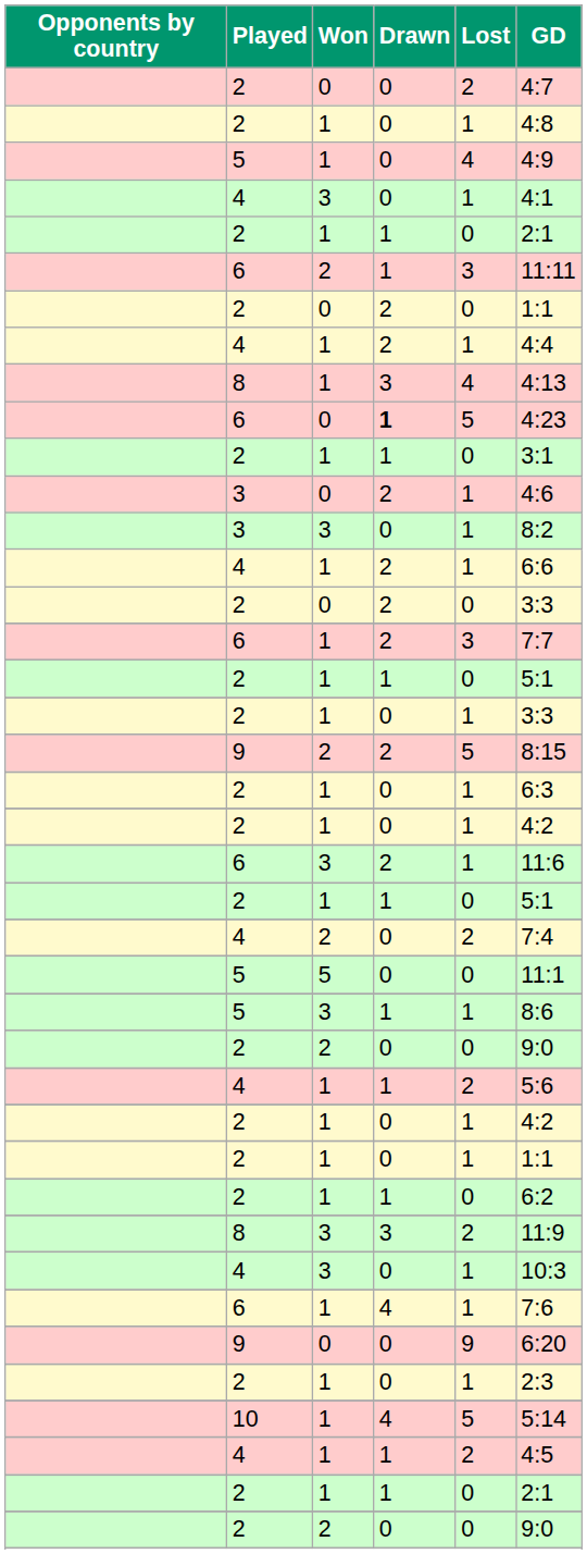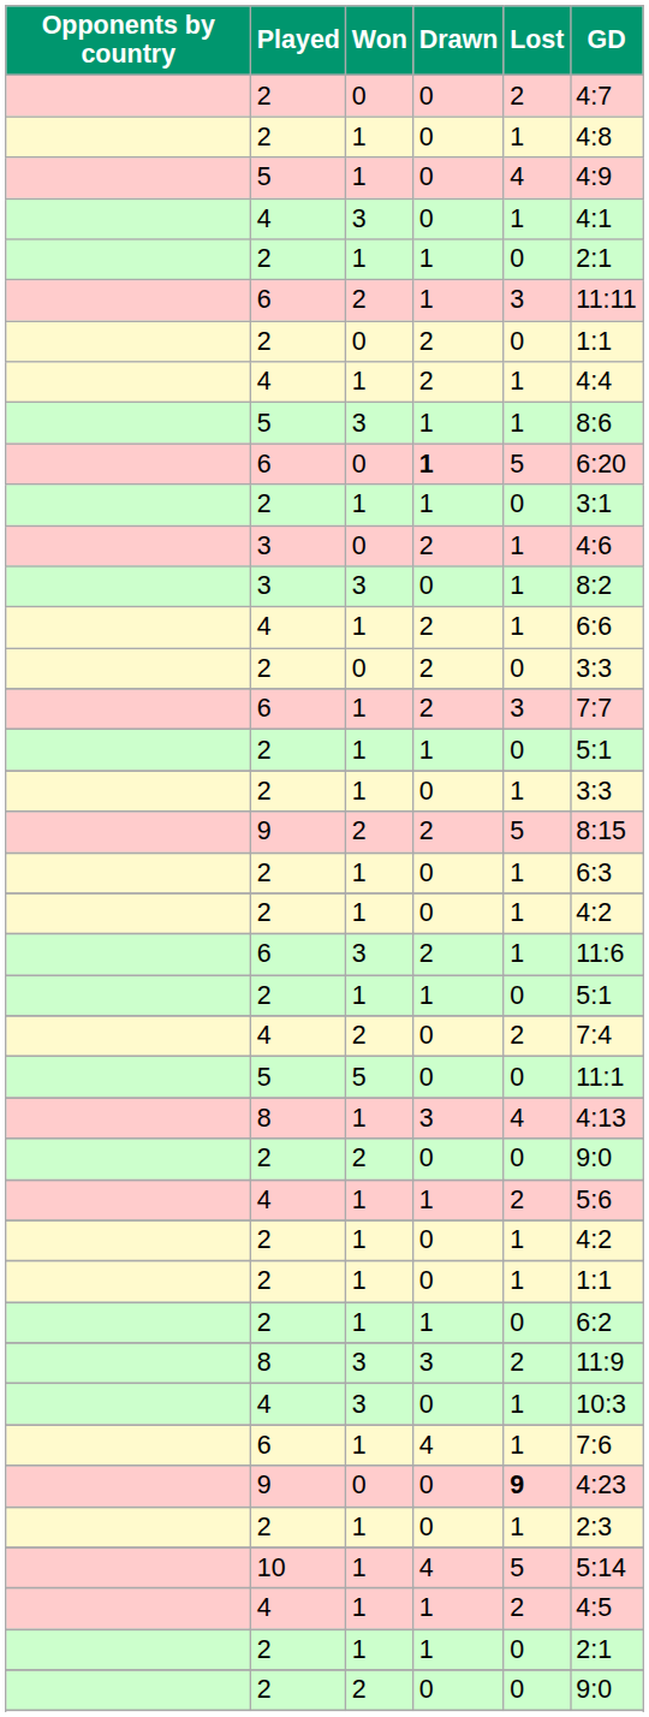 <table class="wikitable">
 <tr style="color:white;">
 <th style="width:145px; background:#00966E;">Opponents by country</th>
 <th style="width:1px; background:#00966E;">Played</th>
 <th style="width:1px; background:#00966E;">Won</th>
 <th style="width:1px; background:#00966E;">Drawn</th>
 <th style="width:1px; background:#00966E;">Lost</th>
 <th style="width:1px; background:#00966E;">GD</th>
 </tr>
 <tr>
 </tr>
 <tr>
 </tr>
 <tr bgcolor="#FFCCCC">
 <td style="text-align:left;"></td>
 <td>2</td>
 <td>0</td>
 <td>0</td>
 <td>2</td>
 <td>4:7</td>
 </tr>
 <tr bgcolor="#FFFACD">
 <td style="text-align:left;"></td>
 <td>2</td>
 <td>1</td>
 <td>0</td>
 <td>1</td>
 <td>4:8</td>
 </tr>
 <tr bgcolor="#FFCCCC">
 <td style="text-align:left;"></td>
 <td>5</td>
 <td>1</td>
 <td>0</td>
 <td>4</td>
 <td>4:9</td>
 </tr>
 <tr bgcolor="#CCFFCC">
 <td style="text-align:left;"></td>
 <td>4</td>
 <td>3</td>
 <td>0</td>
 <td>1</td>
 <td>4:1</td>
 </tr>
 <tr bgcolor="#CCFFCC">
 <td style="text-align:left;"></td>
 <td>2</td>
 <td>1</td>
 <td>1</td>
 <td>0</td>
 <td>2:1</td>
 </tr>
 <tr bgcolor="#FFCCCC">
 <td style="text-align:left;"></td>
 <td>6</td>
 <td>2</td>
 <td>1</td>
 <td>3</td>
 <td>11:11</td>
 </tr>
 <tr bgcolor="#FFFACD">
 <td style="text-align:left;"></td>
 <td>2</td>
 <td>0</td>
 <td>2</td>
 <td>0</td>
 <td>1:1</td>
 </tr>
 <tr bgcolor="#FFFACD">
 <td style="text-align:left;"></td>
 <td>4</td>
 <td>1</td>
 <td>2</td>
 <td>1</td>
 <td>4:4</td>
 </tr>
-<tr bgcolor="#FFCCCC">
+<tr bgcolor="#CCFFCC">
 <td style="text-align:left;"></td>
-<td>8</td>
+<td>5</td>
+<td>3</td>
 <td>1</td>
-<td>3</td>
-<td>4</td>
-<td>4:13</td>
+<td>1</td>
+<td>8:6</td>
 </tr>
 <tr bgcolor="#FFCCCC">
 <td style="text-align:left;"></td>
 <td>6</td>
 <td>0</td>
 <td><strong>1</strong></td>
 <td>5</td>
-<td>4:23</td>
+<td>6:20</td>
 </tr>
 <tr bgcolor="#CCFFCC">
 <td style="text-align:left;"></td>
 <td>2</td>
 <td>1</td>
 <td>1</td>
 <td>0</td>
 <td>3:1</td>
 </tr>
 <tr bgcolor="#FFCCCC">
 <td style="text-align:left;"></td>
 <td>3</td>
 <td>0</td>
 <td>2</td>
 <td>1</td>
 <td>4:6</td>
 </tr>
 <tr bgcolor="#CCFFCC">
 <td style="text-align:left;"></td>
 <td>3</td>
 <td>3</td>
 <td>0</td>
 <td>1</td>
 <td>8:2</td>
 </tr>
 <tr bgcolor="#FFFACD">
 <td style="text-align:left;"></td>
 <td>4</td>
 <td>1</td>
 <td>2</td>
 <td>1</td>
 <td>6:6</td>
 </tr>
 <tr bgcolor="#FFFACD">
 <td style="text-align:left;"></td>
 <td>2</td>
 <td>0</td>
 <td>2</td>
 <td>0</td>
 <td>3:3</td>
 </tr>
 <tr>
 </tr>
 <tr bgcolor="#FFCCCC">
 <td style="text-align:left;"></td>
 <td>6</td>
 <td>1</td>
 <td>2</td>
 <td>3</td>
 <td>7:7</td>
 </tr>
 <tr>
 </tr>
 <tr bgcolor="#CCFFCC">
 <td style="text-align:left;"></td>
 <td>2</td>
 <td>1</td>
 <td>1</td>
 <td>0</td>
 <td>5:1</td>
 </tr>
 <tr>
 </tr>
 <tr bgcolor="#FFFACD">
 <td style="text-align:left;"></td>
 <td>2</td>
 <td>1</td>
 <td>0</td>
 <td>1</td>
 <td>3:3</td>
 </tr>
 <tr>
 </tr>
 <tr bgcolor="#FFCCCC">
 <td style="text-align:left;"></td>
 <td>9</td>
 <td>2</td>
 <td>2</td>
 <td>5</td>
 <td>8:15</td>
 </tr>
 <tr>
 </tr>
 <tr bgcolor="#FFFACD">
 <td style="text-align:left;"></td>
 <td>2</td>
 <td>1</td>
 <td>0</td>
 <td>1</td>
 <td>6:3</td>
 </tr>
 <tr>
 </tr>
 <tr bgcolor="#FFFACD">
 <td style="text-align:left;"></td>
 <td>2</td>
 <td>1</td>
 <td>0</td>
 <td>1</td>
 <td>4:2</td>
 </tr>
 <tr>
 </tr>
 <tr bgcolor="#CCFFCC">
 <td style="text-align:left;"></td>
 <td>6</td>
 <td>3</td>
 <td>2</td>
 <td>1</td>
 <td>11:6</td>
 </tr>
 <tr>
 </tr>
 <tr bgcolor="#CCFFCC">
 <td style="text-align:left;"></td>
 <td>2</td>
 <td>1</td>
 <td>1</td>
 <td>0</td>
 <td>5:1</td>
 </tr>
 <tr>
 </tr>
 <tr bgcolor="#FFFACD">
 <td style="text-align:left;"></td>
 <td>4</td>
 <td>2</td>
 <td>0</td>
 <td>2</td>
 <td>7:4</td>
 </tr>
 <tr>
 </tr>
 <tr bgcolor="#CCFFCC">
 <td style="text-align:left;"></td>
 <td>5</td>
 <td>5</td>
 <td>0</td>
 <td>0</td>
 <td>11:1</td>
 </tr>
 <tr>
 </tr>
-<tr bgcolor="#CCFFCC">
+<tr bgcolor="#FFCCCC">
 <td style="text-align:left;"></td>
-<td>5</td>
+<td>8</td>
+<td>1</td>
 <td>3</td>
-<td>1</td>
-<td>1</td>
-<td>8:6</td>
+<td>4</td>
+<td>4:13</td>
 </tr>
 <tr>
 </tr>
 <tr bgcolor="#CCFFCC">
 <td style="text-align:left;"></td>
 <td>2</td>
 <td>2</td>
 <td>0</td>
 <td>0</td>
 <td>9:0</td>
 </tr>
 <tr>
 </tr>
 <tr bgcolor="#FFCCCC">
 <td style="text-align:left;"></td>
 <td>4</td>
 <td>1</td>
 <td>1</td>
 <td>2</td>
 <td>5:6</td>
 </tr>
 <tr>
 </tr>
 <tr bgcolor="#FFFACD">
 <td style="text-align:left;"></td>
 <td>2</td>
 <td>1</td>
 <td>0</td>
 <td>1</td>
 <td>4:2</td>
 </tr>
 <tr>
 </tr>
 <tr bgcolor="#FFFACD">
 <td style="text-align:left;"></td>
 <td>2</td>
 <td>1</td>
 <td>0</td>
 <td>1</td>
 <td>1:1</td>
 </tr>
 <tr>
 </tr>
 <tr bgcolor="#CCFFCC">
 <td style="text-align:left;"></td>
 <td>2</td>
 <td>1</td>
 <td>1</td>
 <td>0</td>
 <td>6:2</td>
 </tr>
 <tr>
 </tr>
 <tr bgcolor="#CCFFCC">
 <td style="text-align:left;"></td>
 <td>8</td>
 <td>3</td>
 <td>3</td>
 <td>2</td>
 <td>11:9</td>
 </tr>
 <tr>
 </tr>
 <tr bgcolor="#CCFFCC">
 <td style="text-align:left;"></td>
 <td>4</td>
 <td>3</td>
 <td>0</td>
 <td>1</td>
 <td>10:3</td>
 </tr>
 <tr>
 </tr>
 <tr bgcolor="#FFFACD">
 <td style="text-align:left;"></td>
 <td>6</td>
 <td>1</td>
 <td>4</td>
 <td>1</td>
 <td>7:6</td>
 </tr>
 <tr>
 </tr>
 <tr bgcolor="#FFCCCC">
 <td style="text-align:left;"></td>
 <td>9</td>
 <td>0</td>
 <td>0</td>
-<td>9</td>
-<td>6:20</td>
+<td><strong>9</strong></td>
+<td>4:23</td>
 </tr>
 <tr>
 </tr>
 <tr bgcolor="#FFFACD">
 <td style="text-align:left;"></td>
 <td>2</td>
 <td>1</td>
 <td>0</td>
 <td>1</td>
 <td>2:3</td>
 </tr>
 <tr>
 </tr>
 <tr bgcolor="#FFCCCC">
 <td style="text-align:left;"></td>
 <td>10</td>
 <td>1</td>
 <td>4</td>
 <td>5</td>
 <td>5:14</td>
 </tr>
 <tr>
 </tr>
 <tr bgcolor="#FFCCCC">
 <td style="text-align:left;"></td>
 <td>4</td>
 <td>1</td>
 <td>1</td>
 <td>2</td>
 <td>4:5</td>
 </tr>
 <tr>
 </tr>
 <tr bgcolor="#CCFFCC">
 <td style="text-align:left;"></td>
 <td>2</td>
 <td>1</td>
 <td>1</td>
 <td>0</td>
 <td>2:1</td>
 </tr>
 <tr>
 </tr>
 <tr bgcolor="#CCFFCC">
 <td style="text-align:left;"></td>
 <td>2</td>
 <td>2</td>
 <td>0</td>
 <td>0</td>
 <td>9:0</td>
 </tr>
 <tr>
 </tr>
 <tr class="sortbottom">
 </tr>
 </table>
